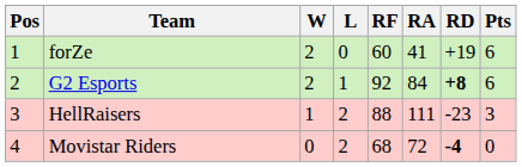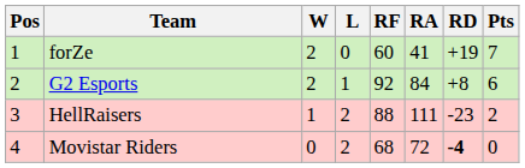 <table class="wikitable">
 <tr>
 <th width="20px">Pos</th>
 <th width="200px">Team</th>
 <th width="20px">W</th>
 <th width="20px">L</th>
 <th width="20px">RF</th>
 <th width="20px">RA</th>
 <th width="20px">RD</th>
 <th width="20px">Pts</th>
 </tr>
 <tr style="background: #D0F0C0;">
 <td>1</td>
 <td>forZe</td>
 <td>2</td>
 <td>0</td>
 <td>60</td>
 <td>41</td>
 <td>+19</td>
-<td>6</td>
+<td>7</td>
 </tr>
 <tr style="background: #D0F0C0;">
 <td>2</td>
 <td><a href='#'>G2 Esports</a></td>
 <td>2</td>
 <td>1</td>
 <td>92</td>
 <td>84</td>
-<td><strong>+8</strong></td>
+<td>+8</td>
 <td>6</td>
 </tr>
 <tr style="background: #FFCCCC;">
 <td>3</td>
 <td>HellRaisers</td>
 <td>1</td>
 <td>2</td>
 <td>88</td>
 <td>111</td>
 <td>-23</td>
-<td>3</td>
+<td>2</td>
 </tr>
 <tr style="background: #FFCCCC;">
 <td>4</td>
 <td>Movistar Riders</td>
 <td>0</td>
 <td>2</td>
 <td>68</td>
 <td>72</td>
 <td><strong>-4</strong></td>
 <td>0</td>
 </tr>
 </table>
